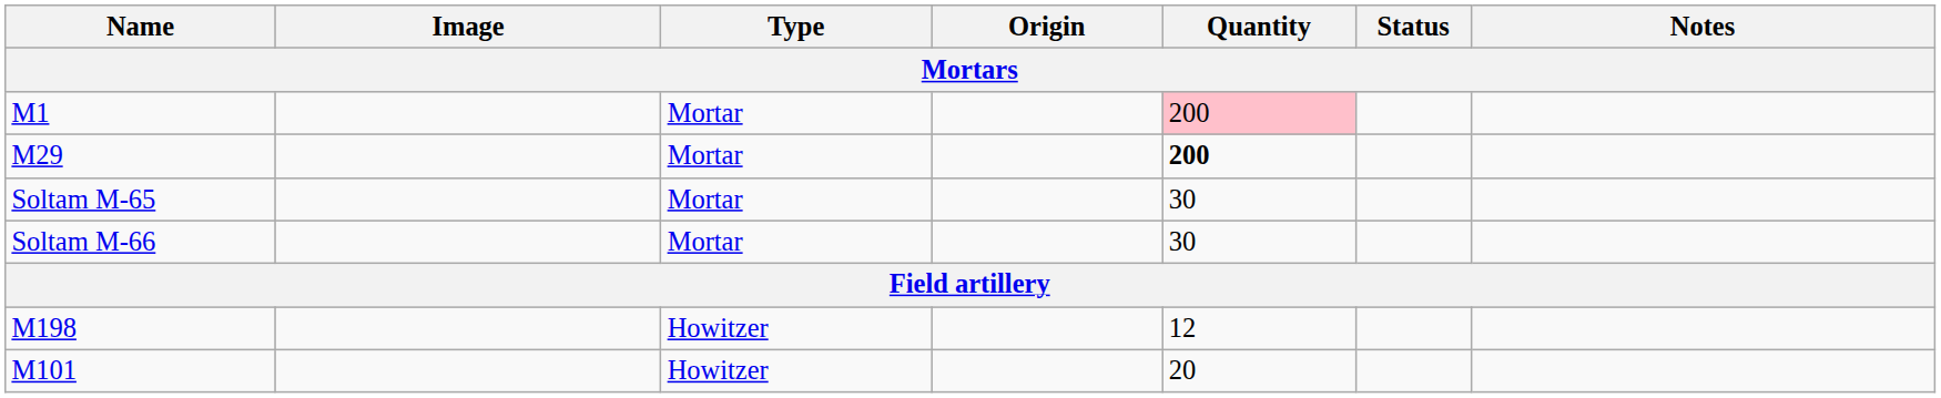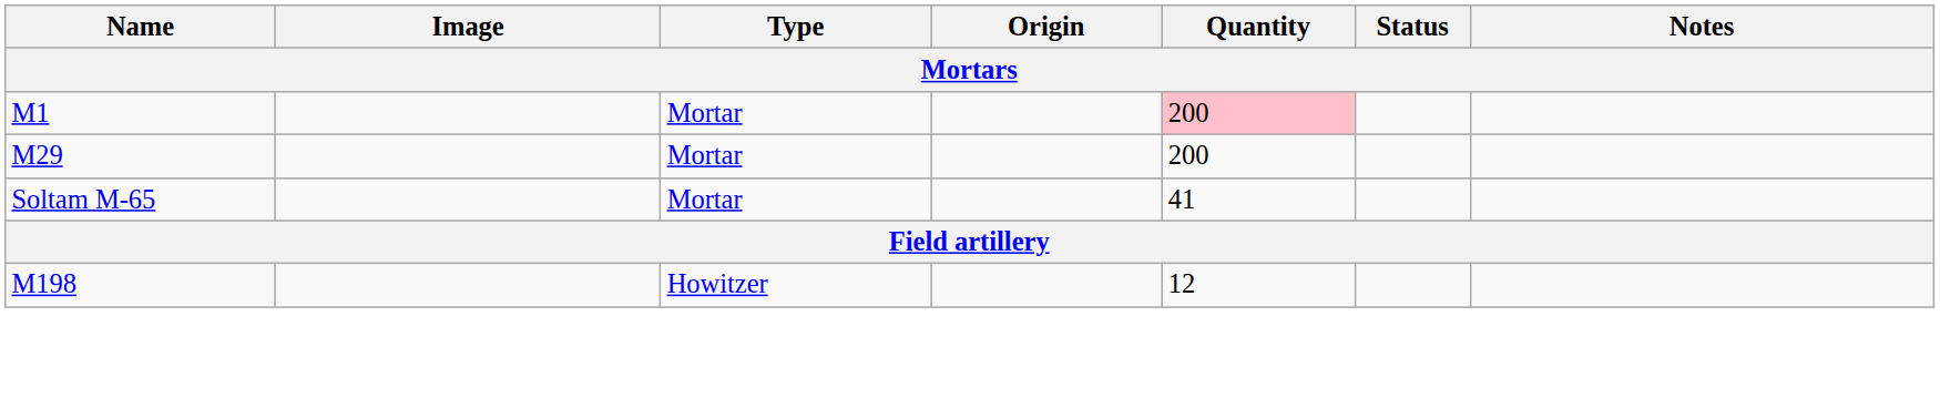 <table class="wikitable" style="width:90%;">
 <tr>
 <th width=14%>Name</th>
 <th width=20%>Image</th>
 <th width=14%>Type</th>
 <th width=12%>Origin</th>
 <th width=10%>Quantity</th>
 <th width=06%>Status</th>
 <th width=24%>Notes</th>
 </tr>
 <tr>
 <th colspan="7"><a href='#'>Mortars</a></th>
 </tr>
 <tr>
 <td><a href='#'>M1</a></td>
 <td></td>
 <td><a href='#'>Mortar</a></td>
 <td></td>
 <td style="background: pink;">200</td>
 <td></td>
 <td></td>
 </tr>
 <tr>
 <td><a href='#'>M29</a></td>
 <td></td>
 <td><a href='#'>Mortar</a></td>
 <td></td>
-<td><strong>200</strong></td>
+<td>200</td>
 <td></td>
 <td></td>
 </tr>
 <tr>
 <td><a href='#'>Soltam M-65</a></td>
 <td></td>
 <td><a href='#'>Mortar</a></td>
 <td></td>
-<td>30</td>
-<td></td>
-<td></td>
-</tr>
-<tr>
-<td><a href='#'>Soltam M-66</a></td>
-<td></td>
-<td><a href='#'>Mortar</a></td>
-<td></td>
-<td>30</td>
+<td>41</td>
 <td></td>
 <td></td>
 </tr>
 <tr>
 <th colspan="7"><a href='#'>Field artillery</a></th>
 </tr>
 <tr>
 <td><a href='#'>M198</a></td>
 <td></td>
 <td><a href='#'>Howitzer</a></td>
 <td></td>
 <td>12</td>
 <td></td>
 <td></td>
 </tr>
-<tr>
-<td><a href='#'>M101</a></td>
-<td></td>
-<td><a href='#'>Howitzer</a></td>
-<td></td>
-<td>20</td>
-<td></td>
-<td></td>
-</tr>
 </table>
